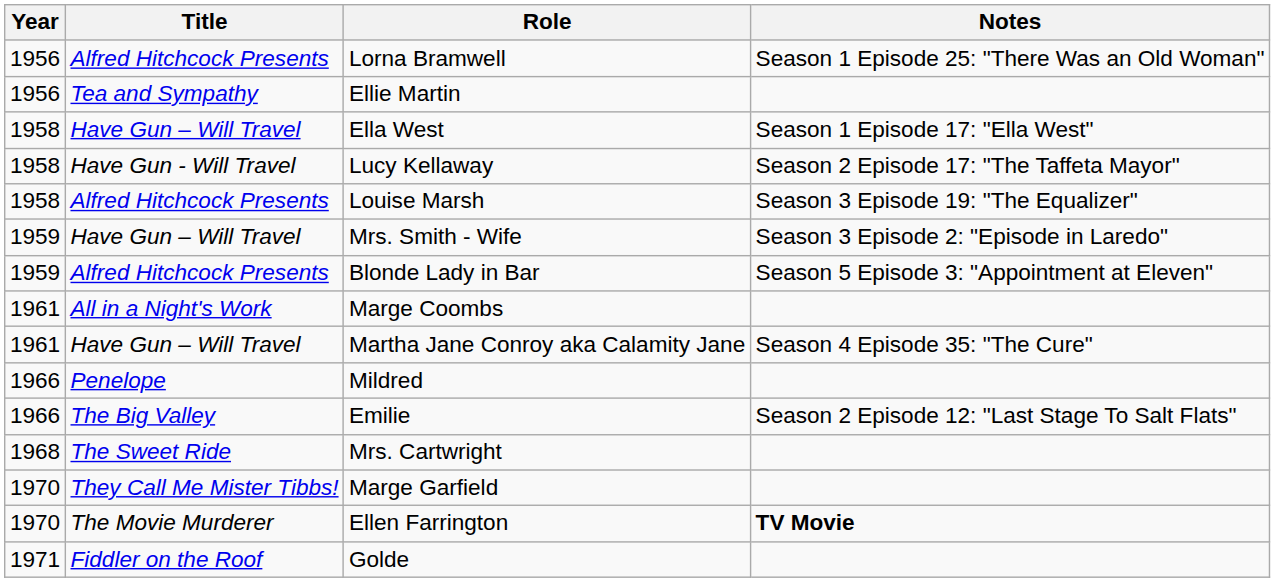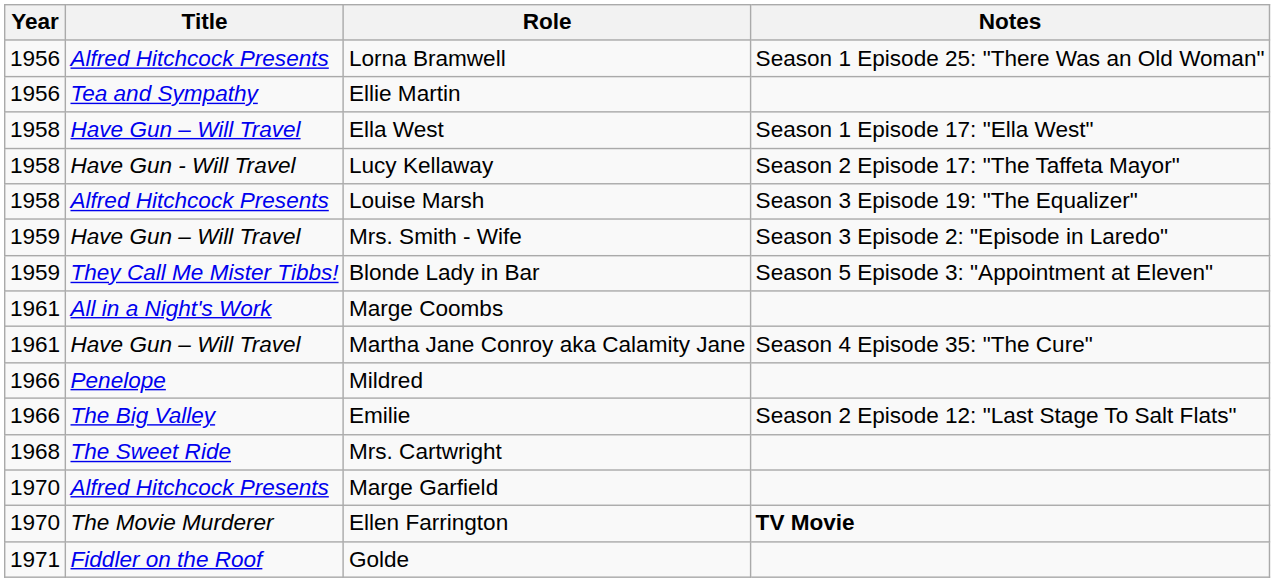 <table class="wikitable">
 <tr>
 <th>Year</th>
 <th>Title</th>
 <th>Role</th>
 <th>Notes</th>
 </tr>
 <tr>
 <td>1956</td>
 <td><em><a href='#'>Alfred Hitchcock Presents</a></em></td>
 <td>Lorna Bramwell</td>
 <td>Season 1 Episode 25: "There Was an Old Woman"</td>
 </tr>
 <tr>
 <td>1956</td>
 <td><em><a href='#'>Tea and Sympathy</a></em></td>
 <td>Ellie Martin</td>
 <td></td>
 </tr>
 <tr>
 <td>1958</td>
 <td><em><a href='#'>Have Gun – Will Travel</a></em></td>
 <td>Ella West</td>
 <td>Season 1 Episode 17: "Ella West"</td>
 </tr>
 <tr>
 <td>1958</td>
 <td><em>Have Gun - Will Travel</em></td>
 <td>Lucy Kellaway</td>
 <td>Season 2 Episode 17: "The Taffeta Mayor"</td>
 </tr>
 <tr>
 <td>1958</td>
 <td><em><a href='#'>Alfred Hitchcock Presents</a></em></td>
 <td>Louise Marsh</td>
 <td>Season 3 Episode 19: "The Equalizer"</td>
 </tr>
 <tr>
 <td>1959</td>
 <td><em>Have Gun – Will Travel</em></td>
 <td>Mrs. Smith - Wife</td>
 <td>Season 3 Episode 2: "Episode in Laredo"</td>
 </tr>
 <tr>
 <td>1959</td>
-<td><em><a href='#'>Alfred Hitchcock Presents</a></em></td>
+<td><em><a href='#'>They Call Me Mister Tibbs!</a></em></td>
 <td>Blonde Lady in Bar</td>
 <td>Season 5 Episode 3: "Appointment at Eleven"</td>
 </tr>
 <tr>
 <td>1961</td>
 <td><em><a href='#'>All in a Night's Work</a></em></td>
 <td>Marge Coombs</td>
 <td></td>
 </tr>
 <tr>
 <td>1961</td>
 <td><em>Have Gun – Will Travel</em></td>
 <td>Martha Jane Conroy aka Calamity Jane</td>
 <td>Season 4 Episode 35: "The Cure"</td>
 </tr>
 <tr>
 <td>1966</td>
 <td><em><a href='#'>Penelope</a></em></td>
 <td>Mildred</td>
 <td></td>
 </tr>
 <tr>
 <td>1966</td>
 <td><em><a href='#'>The Big Valley</a></em></td>
 <td>Emilie</td>
 <td>Season 2 Episode 12: "Last Stage To Salt Flats"</td>
 </tr>
 <tr>
 <td>1968</td>
 <td><em><a href='#'>The Sweet Ride</a></em></td>
 <td>Mrs. Cartwright</td>
 <td></td>
 </tr>
 <tr>
 <td>1970</td>
-<td><em><a href='#'>They Call Me Mister Tibbs!</a></em></td>
+<td><em><a href='#'>Alfred Hitchcock Presents</a></em></td>
 <td>Marge Garfield</td>
 <td></td>
 </tr>
 <tr>
 <td>1970</td>
 <td><em>The Movie Murderer</em></td>
 <td>Ellen Farrington</td>
 <td><strong>TV Movie</strong></td>
 </tr>
 <tr>
 <td>1971</td>
 <td><em><a href='#'>Fiddler on the Roof</a></em></td>
 <td>Golde</td>
 <td></td>
 </tr>
 </table>
